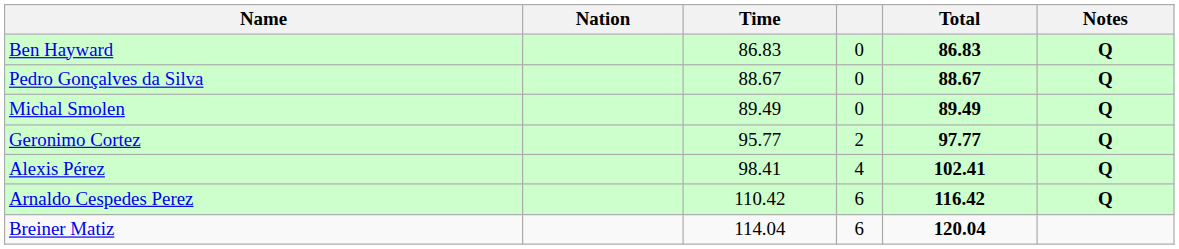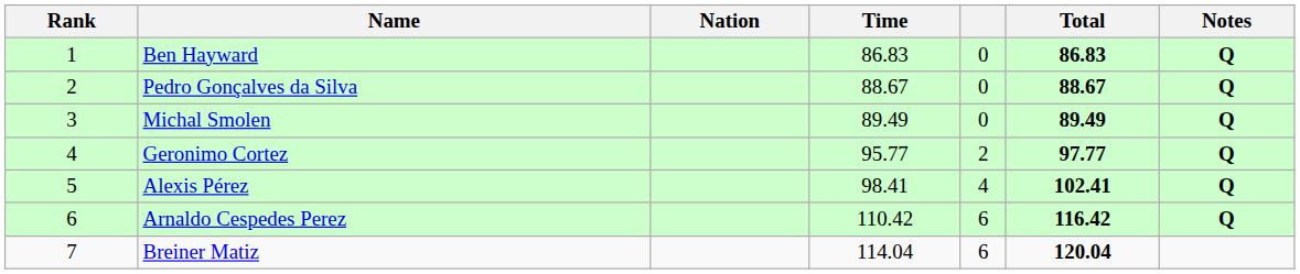 <table class="wikitable" style="text-align:center" width=50%>
 <tr>
+<th>Rank</th>
 <th>Name</th>
 <th>Nation</th>
 <th>Time</th>
 <th></th>
 <th>Total</th>
 <th>Notes</th>
 </tr>
 <tr bgcolor=#ccffcc>
+<td>1</td>
 <td align=left><a href='#'>Ben Hayward</a></td>
 <td align=left></td>
 <td>86.83</td>
 <td>0</td>
 <td><strong>86.83</strong></td>
 <td><strong>Q</strong></td>
 </tr>
 <tr bgcolor=#ccffcc>
+<td>2</td>
 <td align=left><a href='#'>Pedro Gonçalves da Silva</a></td>
 <td align=left></td>
 <td>88.67</td>
 <td>0</td>
 <td><strong>88.67</strong></td>
 <td><strong>Q</strong></td>
 </tr>
 <tr bgcolor=#ccffcc>
+<td>3</td>
 <td align=left><a href='#'>Michal Smolen</a></td>
 <td align=left></td>
 <td>89.49</td>
 <td>0</td>
 <td><strong>89.49</strong></td>
 <td><strong>Q</strong></td>
 </tr>
 <tr bgcolor=#ccffcc>
+<td>4</td>
 <td align=left><a href='#'>Geronimo Cortez</a></td>
 <td align=left></td>
 <td>95.77</td>
 <td>2</td>
 <td><strong>97.77 </strong></td>
 <td><strong>Q</strong></td>
 </tr>
 <tr bgcolor=#ccffcc>
+<td>5</td>
 <td align=left><a href='#'>Alexis Pérez</a></td>
 <td align=left></td>
 <td>98.41</td>
 <td>4</td>
 <td><strong>102.41 </strong></td>
 <td><strong>Q</strong></td>
 </tr>
 <tr bgcolor=#ccffcc>
+<td>6</td>
 <td align=left><a href='#'>Arnaldo Cespedes Perez</a></td>
 <td align=left></td>
 <td>110.42</td>
 <td>6</td>
 <td><strong>116.42</strong></td>
 <td><strong>Q</strong></td>
 </tr>
 <tr>
+<td>7</td>
 <td align=left><a href='#'>Breiner Matiz</a></td>
 <td align=left></td>
 <td>114.04</td>
 <td>6</td>
 <td><strong>120.04 </strong></td>
 <td></td>
 </tr>
 </table>
